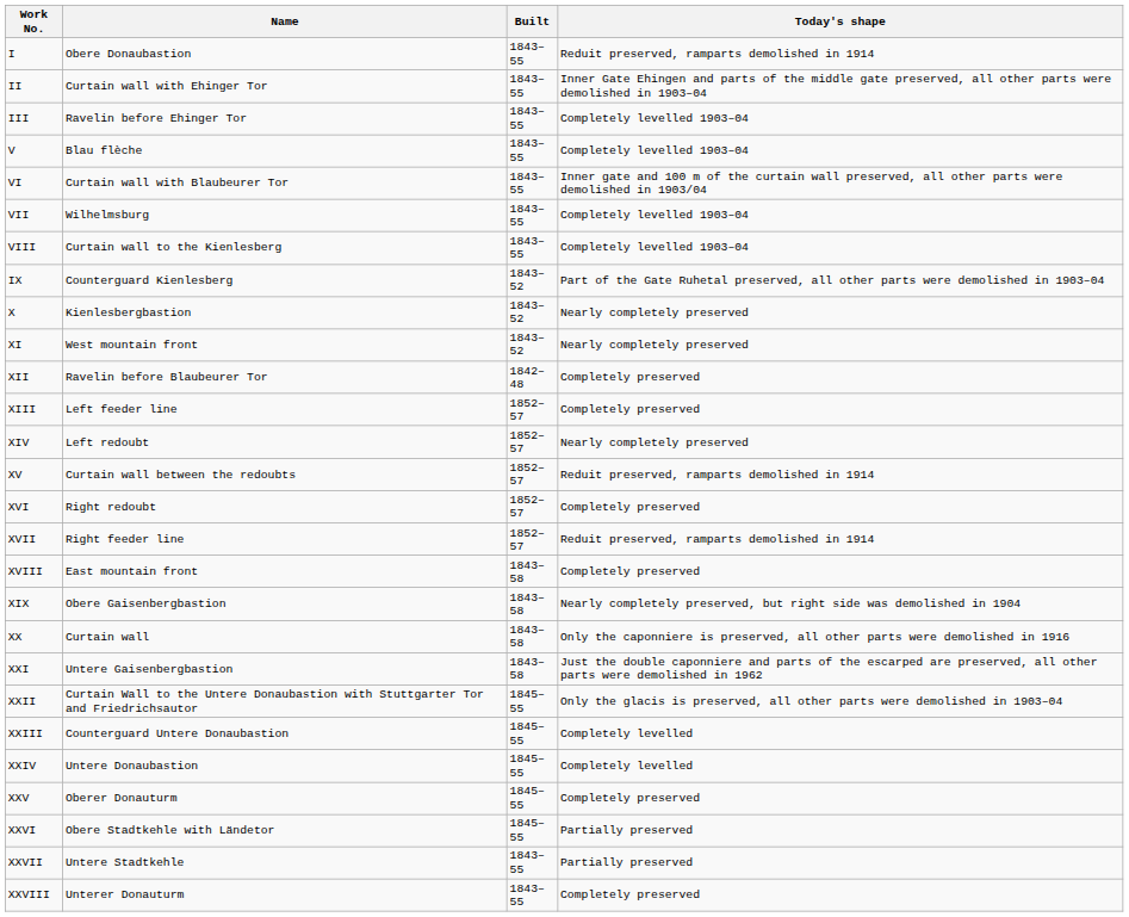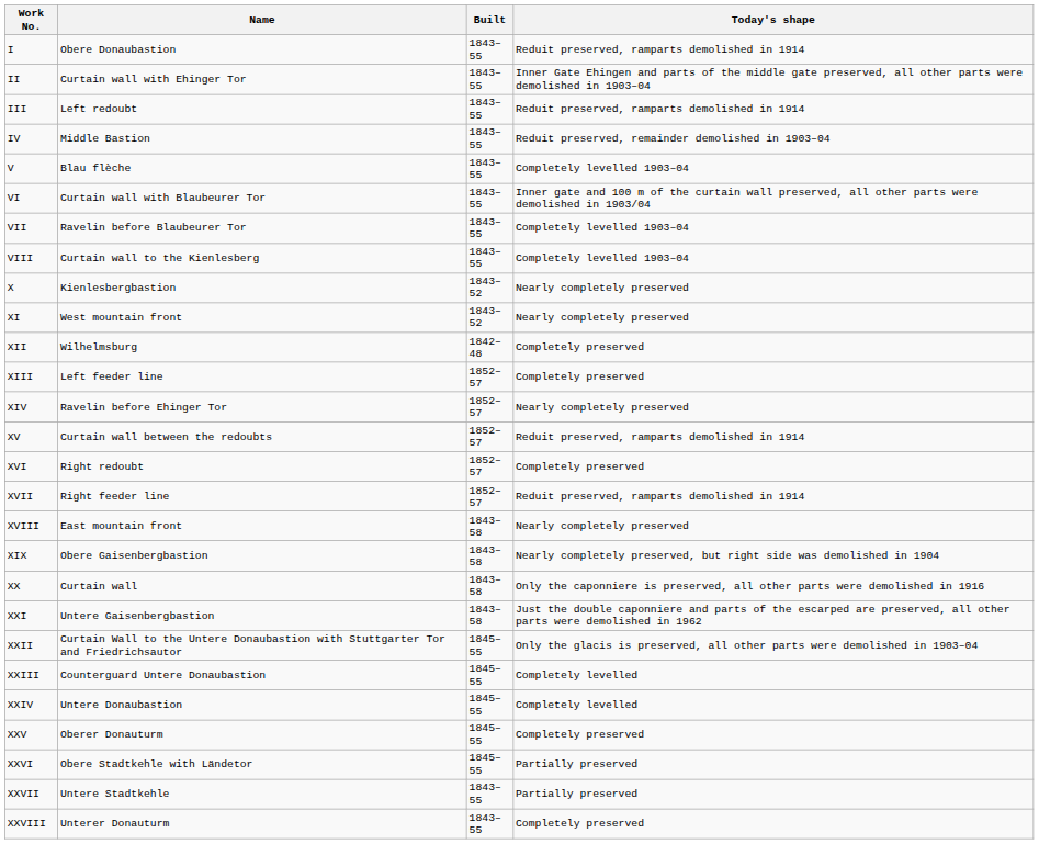 <table class="wikitable">
 <tr>
 <th>Work No.</th>
 <th>Name</th>
 <th>Built</th>
 <th>Today's shape</th>
 </tr>
 <tr>
 <td>I</td>
 <td>Obere Donaubastion</td>
 <td>1843–55</td>
 <td>Reduit preserved, ramparts demolished in 1914</td>
 </tr>
 <tr>
 <td>II</td>
 <td>Curtain wall with Ehinger Tor</td>
 <td>1843–55</td>
 <td>Inner Gate Ehingen and parts of the middle gate preserved, all other parts were demolished in 1903–04</td>
 </tr>
 <tr>
 <td>III</td>
-<td>Ravelin before Ehinger Tor</td>
+<td>Left redoubt</td>
 <td>1843–55</td>
-<td>Completely levelled 1903–04</td>
+<td>Reduit preserved, ramparts demolished in 1914</td>
+</tr>
+<tr>
+<td>IV</td>
+<td>Middle Bastion</td>
+<td>1843–55</td>
+<td>Reduit preserved, remainder demolished in 1903–04</td>
 </tr>
 <tr>
 <td>V</td>
 <td>Blau flèche</td>
 <td>1843–55</td>
 <td>Completely levelled 1903–04</td>
 </tr>
 <tr>
 <td>VI</td>
 <td>Curtain wall with Blaubeurer Tor</td>
 <td>1843–55</td>
 <td>Inner gate and 100 m of the curtain wall preserved, all other parts were demolished in 1903/04</td>
 </tr>
 <tr>
 <td>VII</td>
-<td>Wilhelmsburg</td>
+<td>Ravelin before Blaubeurer Tor</td>
 <td>1843–55</td>
 <td>Completely levelled 1903–04</td>
 </tr>
 <tr>
 <td>VIII</td>
 <td>Curtain wall to the Kienlesberg</td>
 <td>1843–55</td>
 <td>Completely levelled 1903–04</td>
-</tr>
-<tr>
-<td>IX</td>
-<td>Counterguard Kienlesberg</td>
-<td>1843–52</td>
-<td>Part of the Gate Ruhetal preserved, all other parts were demolished in 1903–04</td>
 </tr>
 <tr>
 <td>X</td>
 <td>Kienlesbergbastion</td>
 <td>1843–52</td>
 <td>Nearly completely preserved</td>
 </tr>
 <tr>
 <td>XI</td>
 <td>West mountain front</td>
 <td>1843–52</td>
 <td>Nearly completely preserved</td>
 </tr>
 <tr>
 <td>XII</td>
-<td>Ravelin before Blaubeurer Tor</td>
+<td>Wilhelmsburg</td>
 <td>1842–48</td>
 <td>Completely preserved</td>
 </tr>
 <tr>
 <td>XIII</td>
 <td>Left feeder line</td>
 <td>1852–57</td>
 <td>Completely preserved</td>
 </tr>
 <tr>
 <td>XIV</td>
-<td>Left redoubt</td>
+<td>Ravelin before Ehinger Tor</td>
 <td>1852–57</td>
 <td>Nearly completely preserved</td>
 </tr>
 <tr>
 <td>XV</td>
 <td>Curtain wall between the redoubts</td>
 <td>1852–57</td>
 <td>Reduit preserved, ramparts demolished in 1914</td>
 </tr>
 <tr>
 <td>XVI</td>
 <td>Right redoubt</td>
 <td>1852–57</td>
 <td>Completely preserved</td>
 </tr>
 <tr>
 <td>XVII</td>
 <td>Right feeder line</td>
 <td>1852–57</td>
 <td>Reduit preserved, ramparts demolished in 1914</td>
 </tr>
 <tr>
 <td>XVIII</td>
 <td>East mountain front</td>
 <td>1843–58</td>
-<td>Completely preserved</td>
+<td>Nearly completely preserved</td>
 </tr>
 <tr>
 <td>XIX</td>
 <td>Obere Gaisenbergbastion</td>
 <td>1843–58</td>
 <td>Nearly completely preserved, but right side was demolished in 1904</td>
 </tr>
 <tr>
 <td>XX</td>
 <td>Curtain wall</td>
 <td>1843–58</td>
 <td>Only the caponniere is preserved, all other parts were demolished in 1916</td>
 </tr>
 <tr>
 <td>XXI</td>
 <td>Untere Gaisenbergbastion</td>
 <td>1843–58</td>
 <td>Just the double caponniere and parts of the escarped are preserved, all other parts were demolished in 1962</td>
 </tr>
 <tr>
 <td>XXII</td>
 <td>Curtain Wall to the Untere Donaubastion with Stuttgarter Tor and Friedrichsautor</td>
 <td>1845–55</td>
 <td>Only the glacis is preserved, all other parts were demolished in 1903–04</td>
 </tr>
 <tr>
 <td>XXIII</td>
 <td>Counterguard Untere Donaubastion</td>
 <td>1845–55</td>
 <td>Completely levelled</td>
 </tr>
 <tr>
 <td>XXIV</td>
 <td>Untere Donaubastion</td>
 <td>1845–55</td>
 <td>Completely levelled</td>
 </tr>
 <tr>
 <td>XXV</td>
 <td>Oberer Donauturm</td>
 <td>1845–55</td>
 <td>Completely preserved</td>
 </tr>
 <tr>
 <td>XXVI</td>
 <td>Obere Stadtkehle with Ländetor</td>
 <td>1845–55</td>
 <td>Partially preserved</td>
 </tr>
 <tr>
 <td>XXVII</td>
 <td>Untere Stadtkehle</td>
 <td>1843–55</td>
 <td>Partially preserved</td>
 </tr>
 <tr>
 <td>XXVIII</td>
 <td>Unterer Donauturm</td>
 <td>1843–55</td>
 <td>Completely preserved</td>
 </tr>
 </table>
